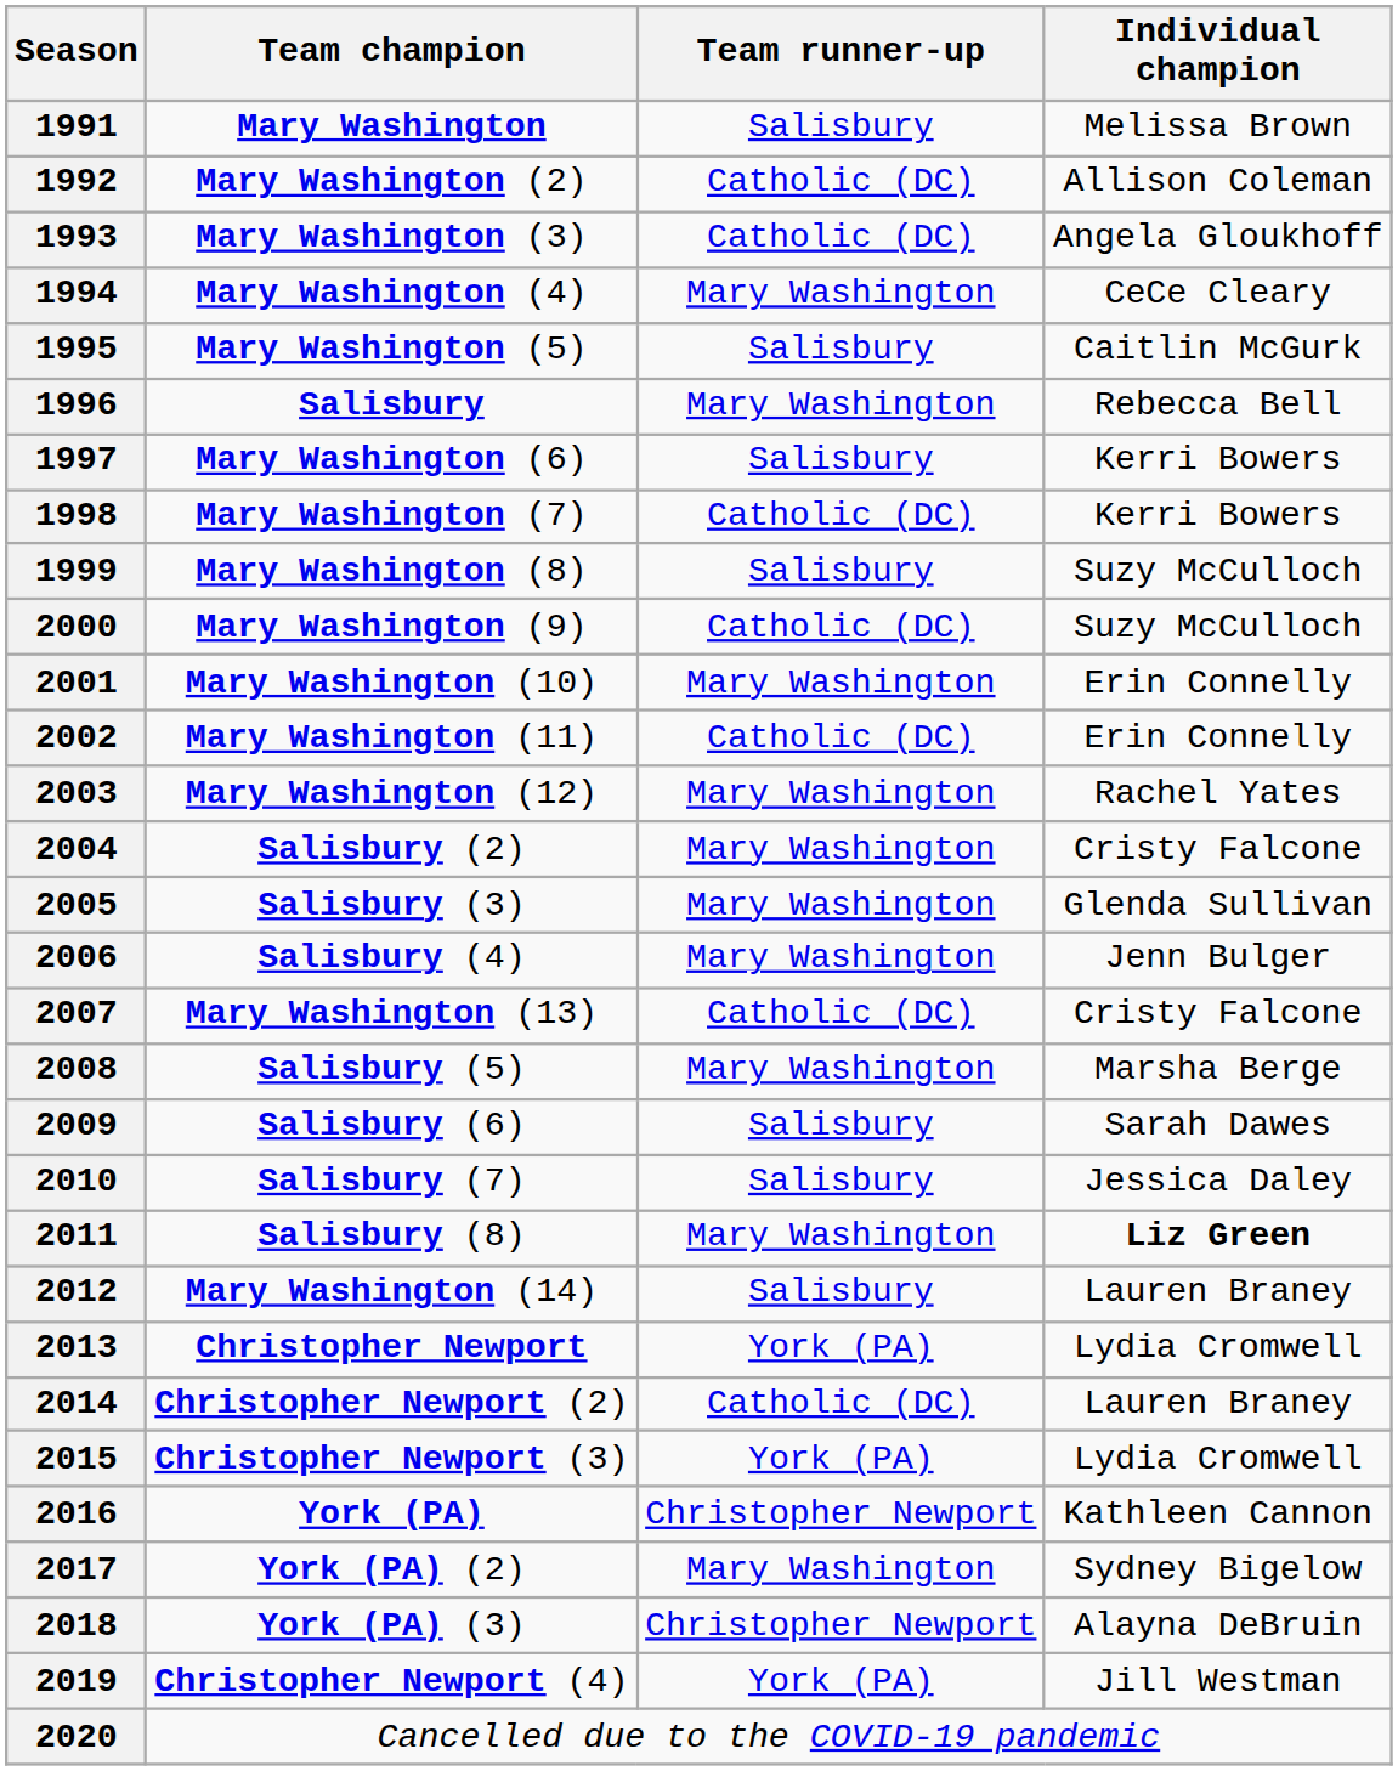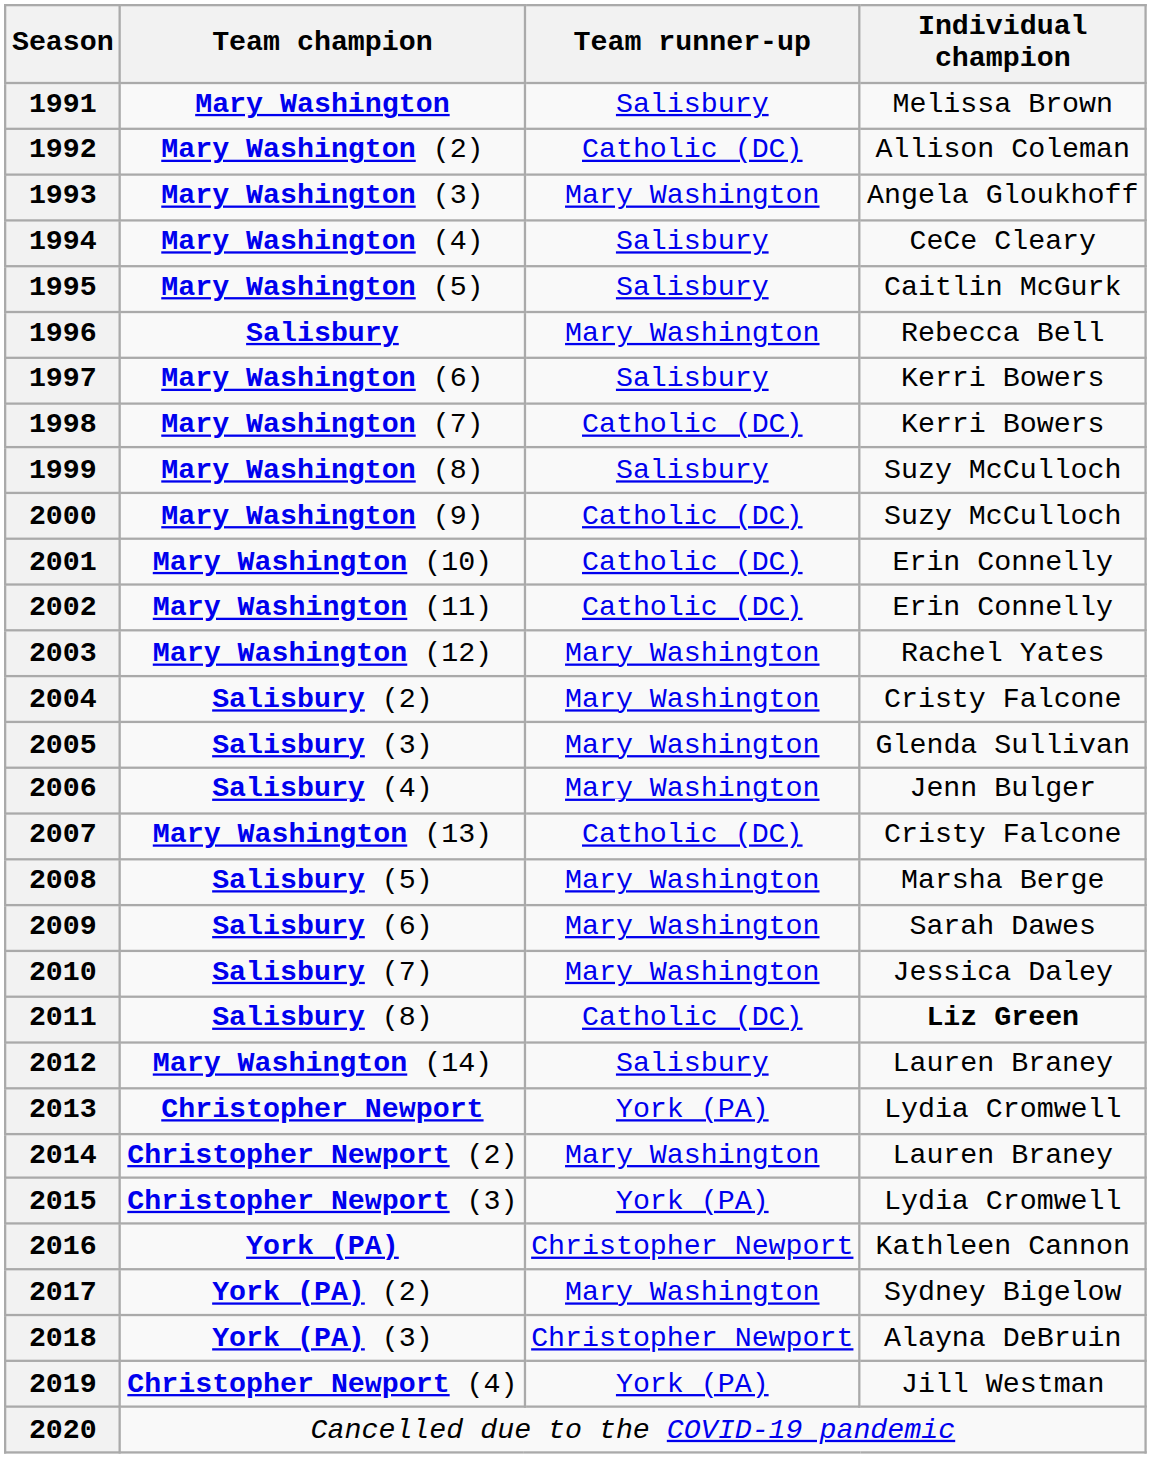 <table class="wikitable" style="text-align:center; font-size:95%">
 <tr>
 <th>Season</th>
 <th>Team champion</th>
 <th>Team runner-up</th>
 <th>Individual<br>champion</th>
 </tr>
 <tr>
 <th>1991</th>
 <td><strong><a href='#'>Mary Washington</a></strong></td>
 <td><a href='#'>Salisbury</a></td>
 <td>Melissa Brown </td>
 </tr>
 <tr>
 <th>1992</th>
 <td><strong><a href='#'>Mary Washington</a></strong> (2)</td>
 <td><a href='#'>Catholic (DC)</a></td>
 <td>Allison Coleman </td>
 </tr>
 <tr>
 <th>1993</th>
 <td><strong><a href='#'>Mary Washington</a></strong> (3)</td>
-<td><a href='#'>Catholic (DC)</a></td>
+<td><a href='#'>Mary Washington</a></td>
 <td>Angela Gloukhoff </td>
 </tr>
 <tr>
 <th>1994</th>
 <td><strong><a href='#'>Mary Washington</a></strong> (4)</td>
-<td><a href='#'>Mary Washington</a></td>
+<td><a href='#'>Salisbury</a></td>
 <td>CeCe Cleary </td>
 </tr>
 <tr>
 <th>1995</th>
 <td><strong><a href='#'>Mary Washington</a></strong> (5)</td>
 <td><a href='#'>Salisbury</a></td>
 <td>Caitlin McGurk </td>
 </tr>
 <tr>
 <th>1996</th>
 <td><strong><a href='#'>Salisbury</a></strong></td>
 <td><a href='#'>Mary Washington</a></td>
 <td>Rebecca Bell </td>
 </tr>
 <tr>
 <th>1997</th>
 <td><strong><a href='#'>Mary Washington</a></strong> (6)</td>
 <td><a href='#'>Salisbury</a></td>
 <td>Kerri Bowers </td>
 </tr>
 <tr>
 <th>1998</th>
 <td><strong><a href='#'>Mary Washington</a></strong> (7)</td>
 <td><a href='#'>Catholic (DC)</a></td>
 <td>Kerri Bowers </td>
 </tr>
 <tr>
 <th>1999</th>
 <td><strong><a href='#'>Mary Washington</a></strong> (8)</td>
 <td><a href='#'>Salisbury</a></td>
 <td>Suzy McCulloch </td>
 </tr>
 <tr>
 <th>2000</th>
 <td><strong><a href='#'>Mary Washington</a></strong> (9)</td>
 <td><a href='#'>Catholic (DC)</a></td>
 <td>Suzy McCulloch </td>
 </tr>
 <tr>
 <th>2001</th>
 <td><strong><a href='#'>Mary Washington</a></strong> (10)</td>
-<td><a href='#'>Mary Washington</a></td>
+<td><a href='#'>Catholic (DC)</a></td>
 <td>Erin Connelly </td>
 </tr>
 <tr>
 <th>2002</th>
 <td><strong><a href='#'>Mary Washington</a></strong> (11)</td>
 <td><a href='#'>Catholic (DC)</a></td>
 <td>Erin Connelly </td>
 </tr>
 <tr>
 <th>2003</th>
 <td><strong><a href='#'>Mary Washington</a></strong> (12)</td>
 <td><a href='#'>Mary Washington</a></td>
 <td>Rachel Yates </td>
 </tr>
 <tr>
 <th>2004</th>
 <td><strong><a href='#'>Salisbury</a></strong> (2)</td>
 <td><a href='#'>Mary Washington</a></td>
 <td>Cristy Falcone </td>
 </tr>
 <tr>
 <th>2005</th>
 <td><strong><a href='#'>Salisbury</a></strong> (3)</td>
 <td><a href='#'>Mary Washington</a></td>
 <td>Glenda Sullivan </td>
 </tr>
 <tr>
 <th>2006</th>
 <td><strong><a href='#'>Salisbury</a></strong> (4)</td>
 <td><a href='#'>Mary Washington</a></td>
 <td>Jenn Bulger </td>
 </tr>
 <tr>
 <th>2007</th>
 <td><strong><a href='#'>Mary Washington</a></strong> (13)</td>
 <td><a href='#'>Catholic (DC)</a></td>
 <td>Cristy Falcone </td>
 </tr>
 <tr>
 <th>2008</th>
 <td><strong><a href='#'>Salisbury</a></strong> (5)</td>
 <td><a href='#'>Mary Washington</a></td>
 <td>Marsha Berge </td>
 </tr>
 <tr>
 <th>2009</th>
 <td><strong><a href='#'>Salisbury</a></strong> (6)</td>
-<td><a href='#'>Salisbury</a></td>
+<td><a href='#'>Mary Washington</a></td>
 <td>Sarah Dawes </td>
 </tr>
 <tr>
 <th>2010</th>
 <td><strong><a href='#'>Salisbury</a></strong> (7)</td>
-<td><a href='#'>Salisbury</a></td>
+<td><a href='#'>Mary Washington</a></td>
 <td>Jessica Daley </td>
 </tr>
 <tr>
 <th>2011</th>
 <td><strong><a href='#'>Salisbury</a></strong> (8)</td>
-<td><a href='#'>Mary Washington</a></td>
+<td><a href='#'>Catholic (DC)</a></td>
 <td><strong>Liz Green </strong></td>
 </tr>
 <tr>
 <th>2012</th>
 <td><strong><a href='#'>Mary Washington</a></strong> (14)</td>
 <td><a href='#'>Salisbury</a></td>
 <td>Lauren Braney </td>
 </tr>
 <tr>
 <th>2013</th>
 <td><strong><a href='#'>Christopher Newport</a></strong></td>
 <td><a href='#'>York (PA)</a></td>
 <td>Lydia Cromwell </td>
 </tr>
 <tr>
 <th>2014</th>
 <td><strong><a href='#'>Christopher Newport</a></strong> (2)</td>
-<td><a href='#'>Catholic (DC)</a></td>
+<td><a href='#'>Mary Washington</a></td>
 <td>Lauren Braney </td>
 </tr>
 <tr>
 <th>2015</th>
 <td><strong><a href='#'>Christopher Newport</a></strong> (3)</td>
 <td><a href='#'>York (PA)</a></td>
 <td>Lydia Cromwell </td>
 </tr>
 <tr>
 <th>2016</th>
 <td><strong><a href='#'>York (PA)</a></strong></td>
 <td><a href='#'>Christopher Newport</a></td>
 <td>Kathleen Cannon </td>
 </tr>
 <tr>
 <th>2017</th>
 <td><strong><a href='#'>York (PA)</a></strong> (2)</td>
 <td><a href='#'>Mary Washington</a></td>
 <td>Sydney Bigelow </td>
 </tr>
 <tr>
 <th>2018</th>
 <td><strong><a href='#'>York (PA)</a></strong> (3)</td>
 <td><a href='#'>Christopher Newport</a></td>
 <td>Alayna DeBruin </td>
 </tr>
 <tr>
 <th>2019</th>
 <td><strong><a href='#'>Christopher Newport</a></strong> (4)</td>
 <td><a href='#'>York (PA)</a></td>
 <td>Jill Westman </td>
 </tr>
 <tr>
 <th>2020</th>
 <td colspan="3"><em>Cancelled due to the <a href='#'>COVID-19 pandemic</a></em></td>
 </tr>
 </table>
